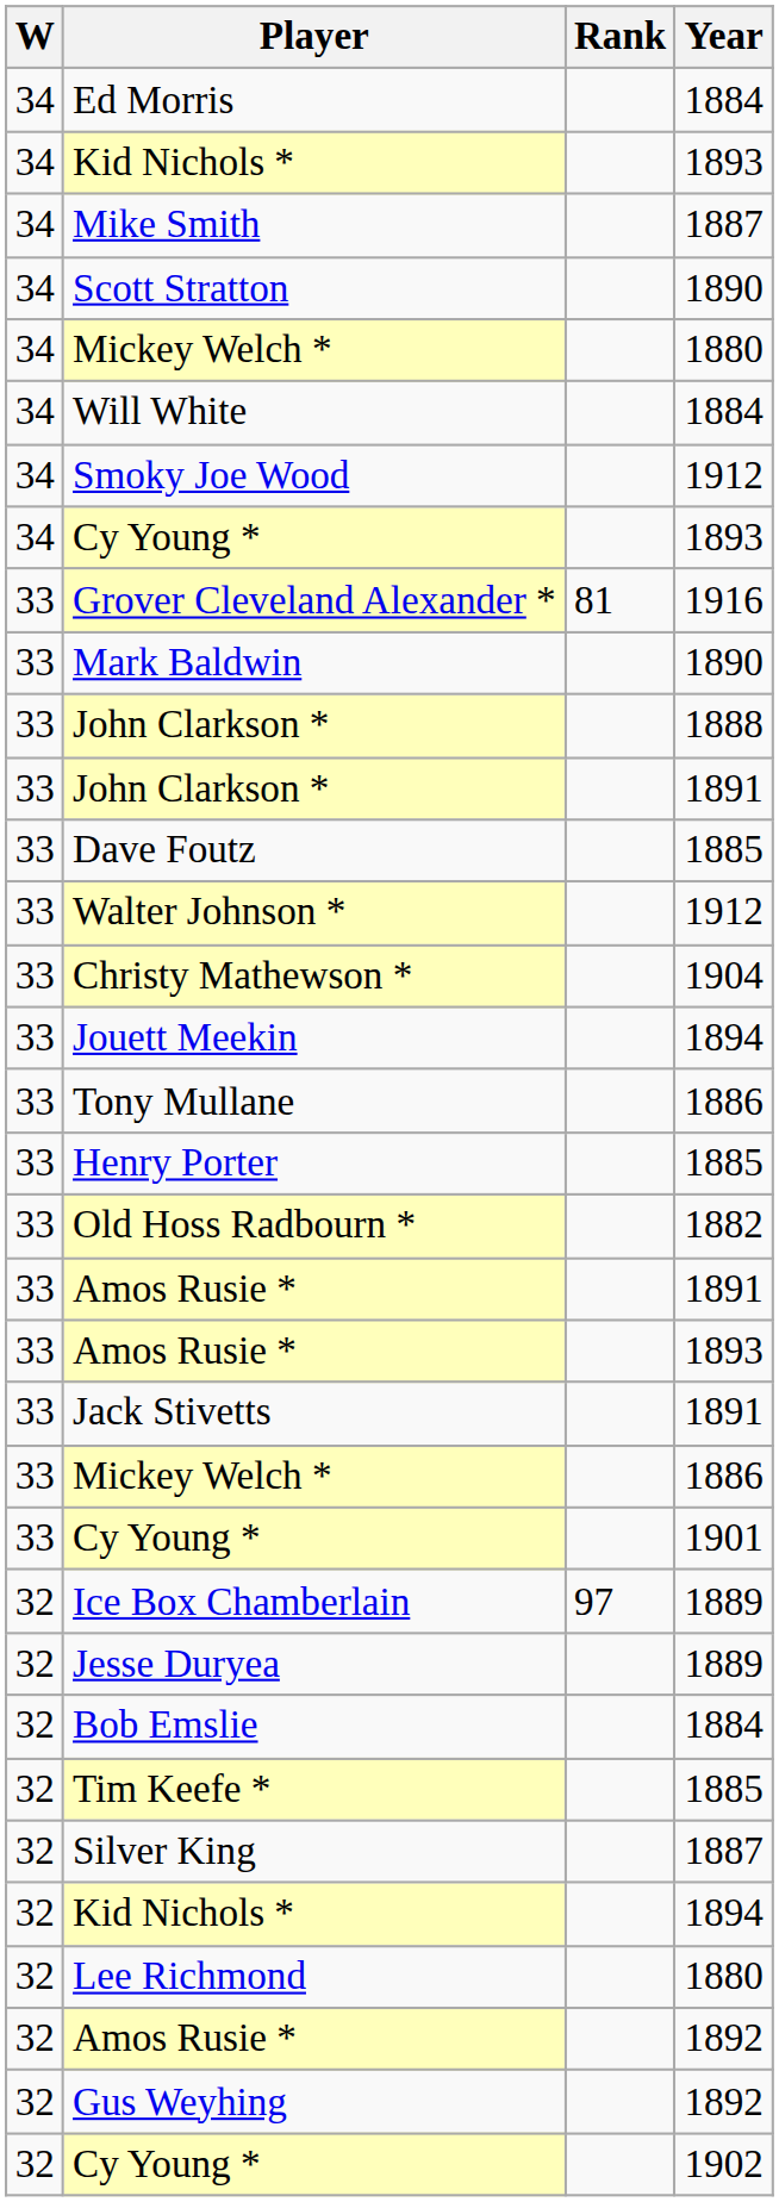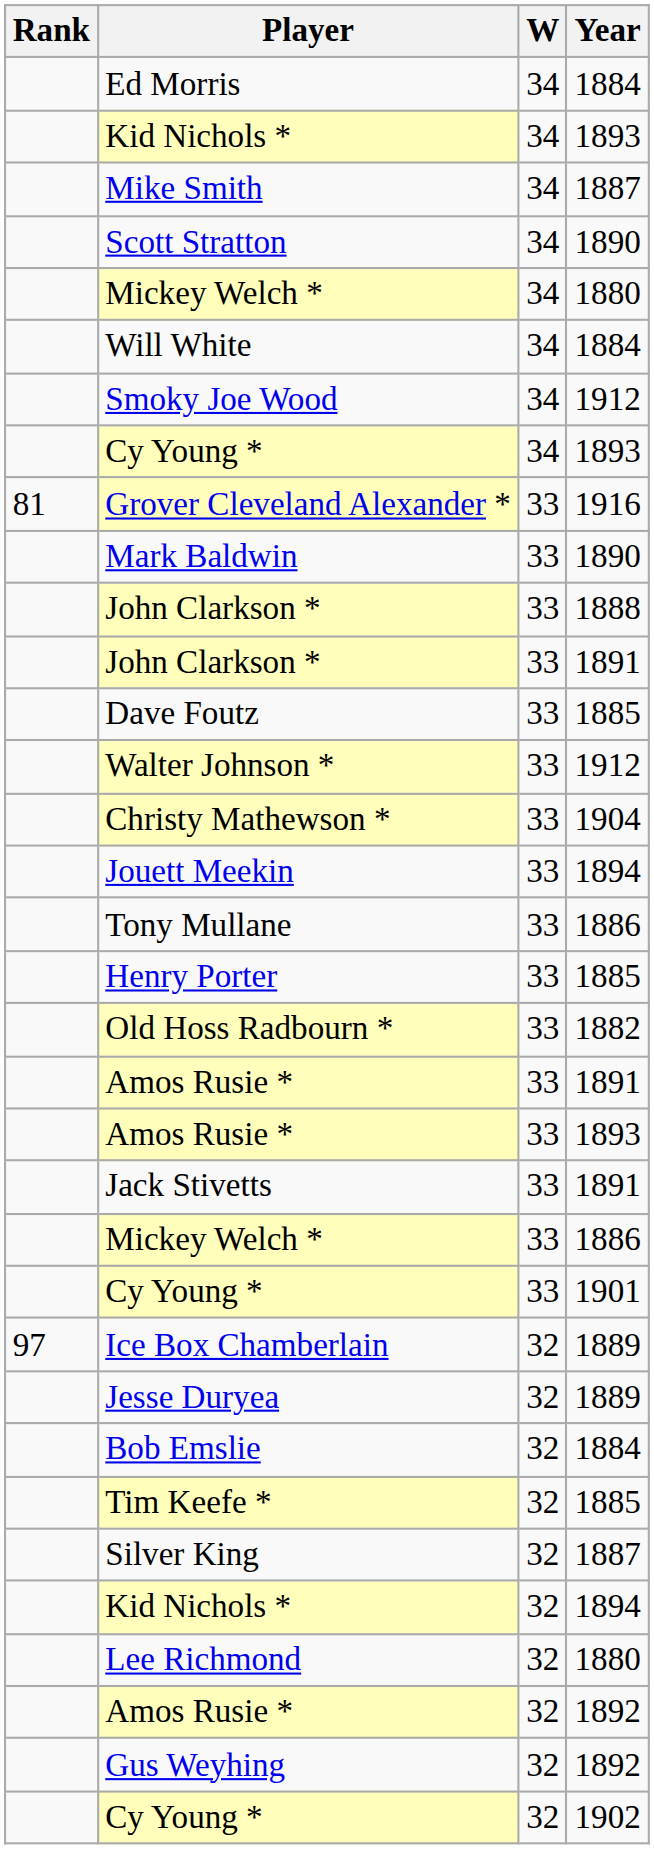 <table class="wikitable" style="float:left;">
 <tr style="white-space:nowrap;">
+<th>Rank</th>
+<th>Player</th>
 <th>W</th>
-<th>Player</th>
-<th>Rank</th>
 <th>Year</th>
 </tr>
 <tr>
+<td></td>
+<td>Ed Morris</td>
 <td>34</td>
-<td>Ed Morris</td>
-<td></td>
 <td>1884</td>
 </tr>
 <tr>
+<td></td>
+<td style="background:#ffffbb;">Kid Nichols *</td>
 <td>34</td>
-<td style="background:#ffffbb;">Kid Nichols *</td>
-<td></td>
 <td>1893</td>
 </tr>
 <tr>
+<td></td>
+<td><a href='#'>Mike Smith</a></td>
 <td>34</td>
-<td><a href='#'>Mike Smith</a></td>
-<td></td>
 <td>1887</td>
 </tr>
 <tr>
+<td></td>
+<td><a href='#'>Scott Stratton</a></td>
 <td>34</td>
-<td><a href='#'>Scott Stratton</a></td>
-<td></td>
 <td>1890</td>
 </tr>
 <tr>
+<td></td>
+<td style="background:#ffffbb;">Mickey Welch *</td>
 <td>34</td>
-<td style="background:#ffffbb;">Mickey Welch *</td>
-<td></td>
 <td>1880</td>
 </tr>
 <tr>
+<td></td>
+<td>Will White</td>
 <td>34</td>
-<td>Will White</td>
-<td></td>
 <td>1884</td>
 </tr>
 <tr>
+<td></td>
+<td><a href='#'>Smoky Joe Wood</a></td>
 <td>34</td>
-<td><a href='#'>Smoky Joe Wood</a></td>
-<td></td>
 <td>1912</td>
 </tr>
 <tr>
+<td></td>
+<td style="background:#ffffbb;">Cy Young *</td>
 <td>34</td>
-<td style="background:#ffffbb;">Cy Young *</td>
-<td></td>
 <td>1893</td>
 </tr>
 <tr>
+<td>81</td>
+<td style="background:#ffffbb;"><a href='#'>Grover Cleveland Alexander</a> *</td>
 <td>33</td>
-<td style="background:#ffffbb;"><a href='#'>Grover Cleveland Alexander</a> *</td>
-<td>81</td>
 <td>1916</td>
 </tr>
 <tr>
+<td></td>
+<td><a href='#'>Mark Baldwin</a></td>
 <td>33</td>
-<td><a href='#'>Mark Baldwin</a></td>
-<td></td>
 <td>1890</td>
 </tr>
 <tr>
+<td></td>
+<td style="background:#ffffbb;">John Clarkson *</td>
 <td>33</td>
-<td style="background:#ffffbb;">John Clarkson *</td>
-<td></td>
 <td>1888</td>
 </tr>
 <tr>
+<td></td>
+<td style="background:#ffffbb;">John Clarkson *</td>
 <td>33</td>
-<td style="background:#ffffbb;">John Clarkson *</td>
-<td></td>
 <td>1891</td>
 </tr>
 <tr>
+<td></td>
+<td>Dave Foutz</td>
 <td>33</td>
-<td>Dave Foutz</td>
-<td></td>
 <td>1885</td>
 </tr>
 <tr>
+<td></td>
+<td style="background:#ffffbb;">Walter Johnson *</td>
 <td>33</td>
-<td style="background:#ffffbb;">Walter Johnson *</td>
-<td></td>
 <td>1912</td>
 </tr>
 <tr>
+<td></td>
+<td style="background:#ffffbb;">Christy Mathewson *</td>
 <td>33</td>
-<td style="background:#ffffbb;">Christy Mathewson *</td>
-<td></td>
 <td>1904</td>
 </tr>
 <tr>
+<td></td>
+<td><a href='#'>Jouett Meekin</a></td>
 <td>33</td>
-<td><a href='#'>Jouett Meekin</a></td>
-<td></td>
 <td>1894</td>
 </tr>
 <tr>
+<td></td>
+<td>Tony Mullane</td>
 <td>33</td>
-<td>Tony Mullane</td>
-<td></td>
 <td>1886</td>
 </tr>
 <tr>
+<td></td>
+<td><a href='#'>Henry Porter</a></td>
 <td>33</td>
-<td><a href='#'>Henry Porter</a></td>
-<td></td>
 <td>1885</td>
 </tr>
 <tr>
+<td></td>
+<td style="background:#ffffbb;">Old Hoss Radbourn *</td>
 <td>33</td>
-<td style="background:#ffffbb;">Old Hoss Radbourn *</td>
-<td></td>
 <td>1882</td>
 </tr>
 <tr>
+<td></td>
+<td style="background:#ffffbb;">Amos Rusie *</td>
 <td>33</td>
-<td style="background:#ffffbb;">Amos Rusie *</td>
-<td></td>
 <td>1891</td>
 </tr>
 <tr>
+<td></td>
+<td style="background:#ffffbb;">Amos Rusie *</td>
 <td>33</td>
-<td style="background:#ffffbb;">Amos Rusie *</td>
-<td></td>
 <td>1893</td>
 </tr>
 <tr>
+<td></td>
+<td>Jack Stivetts</td>
 <td>33</td>
-<td>Jack Stivetts</td>
-<td></td>
 <td>1891</td>
 </tr>
 <tr>
+<td></td>
+<td style="background:#ffffbb;">Mickey Welch *</td>
 <td>33</td>
-<td style="background:#ffffbb;">Mickey Welch *</td>
-<td></td>
 <td>1886</td>
 </tr>
 <tr>
+<td></td>
+<td style="background:#ffffbb;">Cy Young *</td>
 <td>33</td>
-<td style="background:#ffffbb;">Cy Young *</td>
-<td></td>
 <td>1901</td>
 </tr>
 <tr>
+<td>97</td>
+<td><a href='#'>Ice Box Chamberlain</a></td>
 <td>32</td>
-<td><a href='#'>Ice Box Chamberlain</a></td>
-<td>97</td>
 <td>1889</td>
 </tr>
 <tr>
+<td></td>
+<td><a href='#'>Jesse Duryea</a></td>
 <td>32</td>
-<td><a href='#'>Jesse Duryea</a></td>
-<td></td>
 <td>1889</td>
 </tr>
 <tr>
+<td></td>
+<td><a href='#'>Bob Emslie</a></td>
 <td>32</td>
-<td><a href='#'>Bob Emslie</a></td>
-<td></td>
 <td>1884</td>
 </tr>
 <tr>
+<td></td>
+<td style="background:#ffffbb;">Tim Keefe *</td>
 <td>32</td>
-<td style="background:#ffffbb;">Tim Keefe *</td>
-<td></td>
 <td>1885</td>
 </tr>
 <tr>
+<td></td>
+<td>Silver King</td>
 <td>32</td>
-<td>Silver King</td>
-<td></td>
 <td>1887</td>
 </tr>
 <tr>
+<td></td>
+<td style="background:#ffffbb;">Kid Nichols *</td>
 <td>32</td>
-<td style="background:#ffffbb;">Kid Nichols *</td>
-<td></td>
 <td>1894</td>
 </tr>
 <tr>
+<td></td>
+<td><a href='#'>Lee Richmond</a></td>
 <td>32</td>
-<td><a href='#'>Lee Richmond</a></td>
-<td></td>
 <td>1880</td>
 </tr>
 <tr>
+<td></td>
+<td style="background:#ffffbb;">Amos Rusie *</td>
 <td>32</td>
-<td style="background:#ffffbb;">Amos Rusie *</td>
-<td></td>
 <td>1892</td>
 </tr>
 <tr>
+<td></td>
+<td><a href='#'>Gus Weyhing</a></td>
 <td>32</td>
-<td><a href='#'>Gus Weyhing</a></td>
-<td></td>
 <td>1892</td>
 </tr>
 <tr>
+<td></td>
+<td style="background:#ffffbb;">Cy Young *</td>
 <td>32</td>
-<td style="background:#ffffbb;">Cy Young *</td>
-<td></td>
 <td>1902</td>
 </tr>
 </table>
